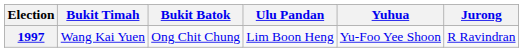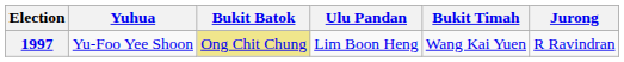 <table class="wikitable" align="center" style="text-align:center">
 <tr>
 <th>Election</th>
-<th><a href='#'>Bukit Timah</a></th>
+<th><a href='#'>Yuhua</a></th>
 <th><a href='#'>Bukit Batok</a></th>
 <th><a href='#'>Ulu Pandan</a></th>
-<th><a href='#'>Yuhua</a></th>
+<th><a href='#'>Bukit Timah</a></th>
 <th><a href='#'>Jurong</a></th>
 </tr>
 <tr>
 <th><a href='#'>1997</a></th>
+<td><a href='#'>Yu-Foo Yee Shoon</a></td>
+<td style="background: khaki;"><a href='#'>Ong Chit Chung</a></td>
+<td><a href='#'>Lim Boon Heng</a></td>
 <td><a href='#'>Wang Kai Yuen</a></td>
-<td><a href='#'>Ong Chit Chung</a></td>
-<td><a href='#'>Lim Boon Heng</a></td>
-<td><a href='#'>Yu-Foo Yee Shoon</a></td>
 <td><a href='#'>R Ravindran</a></td>
 </tr>
 </table>
